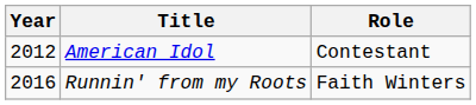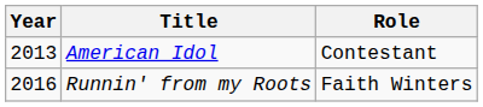 <table class="wikitable sortable">
 <tr>
 <th>Year</th>
 <th>Title</th>
 <th>Role</th>
 </tr>
 <tr>
-<td>2012</td>
+<td>2013</td>
 <td><em><a href='#'>American Idol</a></em></td>
 <td>Contestant</td>
 </tr>
 <tr>
 <td>2016</td>
 <td><em>Runnin' from my Roots</em></td>
 <td>Faith Winters</td>
 </tr>
 </table>
